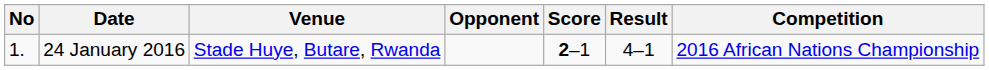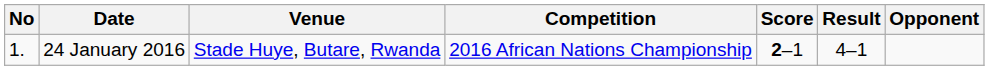 <table class="wikitable" style="font-size:100%;">
 <tr>
 <th>No</th>
 <th>Date</th>
 <th>Venue</th>
-<th>Opponent</th>
+<th>Competition</th>
 <th>Score</th>
 <th>Result</th>
-<th>Competition</th>
+<th>Opponent</th>
 </tr>
 <tr>
 <td>1.</td>
 <td>24 January 2016</td>
 <td><a href='#'>Stade Huye</a>, <a href='#'>Butare</a>, <a href='#'>Rwanda</a></td>
-<td></td>
+<td><a href='#'>2016 African Nations Championship</a></td>
 <td align=center><strong>2</strong>–1</td>
 <td align=center>4–1</td>
-<td><a href='#'>2016 African Nations Championship</a></td>
+<td></td>
 </tr>
 </table>
